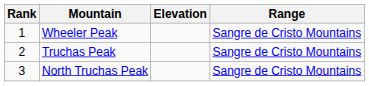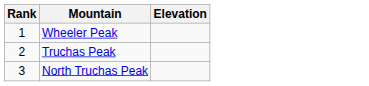 <table class="wikitable">
 <tr>
 <th>Rank</th>
 <th>Mountain</th>
 <th>Elevation</th>
-<th>Range</th>
 </tr>
 <tr>
 <td align=center>1</td>
 <td><a href='#'>Wheeler Peak</a></td>
 <td></td>
-<td><a href='#'>Sangre de Cristo Mountains</a></td>
 </tr>
 <tr>
 <td align=center>2</td>
 <td><a href='#'>Truchas Peak</a></td>
 <td></td>
-<td><a href='#'>Sangre de Cristo Mountains</a></td>
 </tr>
 <tr>
 <td align=center>3</td>
 <td><a href='#'>North Truchas Peak</a></td>
 <td></td>
-<td><a href='#'>Sangre de Cristo Mountains</a></td>
 </tr>
 </table>
